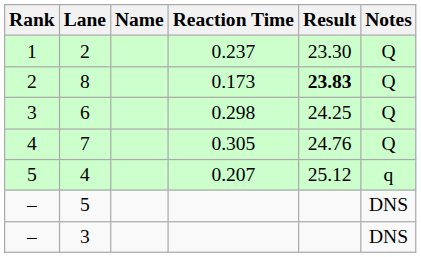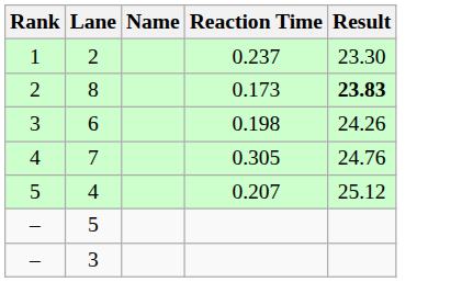 <table class="wikitable" style="text-align:center">
 <tr>
 <th>Rank</th>
 <th>Lane</th>
 <th>Name</th>
 <th>Reaction Time</th>
 <th>Result</th>
-<th>Notes</th>
 </tr>
 <tr bgcolor=ccffcc>
 <td>1</td>
 <td>2</td>
 <td align="left"></td>
 <td>0.237</td>
 <td>23.30</td>
-<td>Q</td>
 </tr>
 <tr bgcolor=ccffcc>
 <td>2</td>
 <td>8</td>
 <td align="left"></td>
 <td>0.173</td>
 <td><strong>23.83</strong></td>
-<td>Q</td>
 </tr>
 <tr bgcolor=ccffcc>
 <td>3</td>
 <td>6</td>
 <td align="left"></td>
-<td>0.298</td>
-<td>24.25</td>
-<td>Q</td>
+<td>0.198</td>
+<td>24.26</td>
 </tr>
 <tr bgcolor=ccffcc>
 <td>4</td>
 <td>7</td>
 <td align="left"></td>
 <td>0.305</td>
 <td>24.76</td>
-<td>Q</td>
 </tr>
 <tr bgcolor=ccffcc>
 <td>5</td>
 <td>4</td>
 <td align="left"></td>
 <td>0.207</td>
 <td>25.12</td>
-<td>q</td>
 </tr>
 <tr>
 <td>–</td>
 <td>5</td>
 <td align="left"></td>
 <td></td>
 <td></td>
-<td>DNS</td>
 </tr>
 <tr>
 <td>–</td>
 <td>3</td>
 <td align="left"></td>
 <td></td>
 <td></td>
-<td>DNS</td>
 </tr>
 </table>
